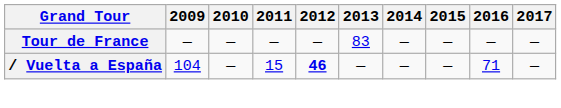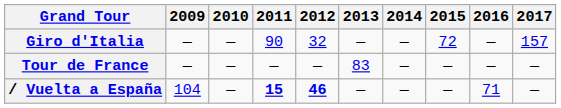 <table class="wikitable plainrowheaders">
 <tr>
 <th scope="col"><a href='#'>Grand Tour</a></th>
 <th scope="col">2009</th>
 <th scope="col">2010</th>
 <th scope="col">2011</th>
 <th scope="col">2012</th>
 <th scope="col">2013</th>
 <th scope="col">2014</th>
 <th scope="col">2015</th>
 <th scope="col">2016</th>
 <th scope="col">2017</th>
+</tr>
+<tr style="text-align:center;">
+<th scope="row"> <a href='#'>Giro d'Italia</a></th>
+<td>—</td>
+<td>—</td>
+<td><a href='#'>90</a></td>
+<td><a href='#'>32</a></td>
+<td>—</td>
+<td>—</td>
+<td><a href='#'>72</a></td>
+<td>—</td>
+<td><a href='#'>157</a></td>
 </tr>
 <tr style="text-align:center;">
 <th scope="row"> <a href='#'>Tour de France</a></th>
 <td>—</td>
 <td>—</td>
 <td>—</td>
 <td>—</td>
 <td><a href='#'>83</a></td>
 <td>—</td>
 <td>—</td>
 <td>—</td>
 <td>—</td>
 </tr>
 <tr style="text-align:center;">
 <th scope="row">/ <a href='#'>Vuelta a España</a></th>
 <td><a href='#'>104</a></td>
 <td>—</td>
-<td><a href='#'>15</a></td>
+<td><strong><a href='#'>15</a></strong></td>
 <td><strong><a href='#'>46</a></strong></td>
 <td>—</td>
 <td>—</td>
 <td>—</td>
 <td><a href='#'>71</a></td>
 <td>—</td>
 </tr>
 </table>
